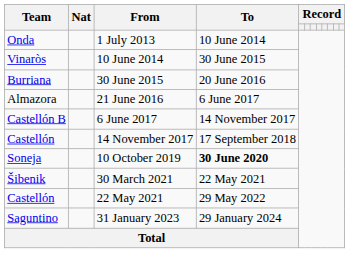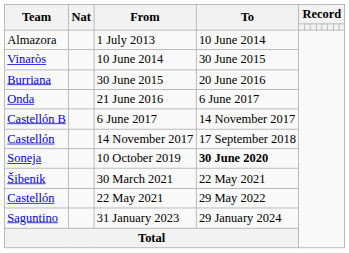 <table class=wikitable style="text-align: center">
 <tr>
 <th rowspan="2">Team</th>
 <th rowspan="2">Nat</th>
 <th rowspan="2">From</th>
 <th rowspan="2">To</th>
 <th colspan="8">Record</th>
 </tr>
 <tr>
 <th></th>
 <th></th>
 <th></th>
 <th></th>
 <th></th>
 <th></th>
 <th></th>
 <th></th>
 </tr>
 <tr>
-<td align=left><a href='#'>Onda</a></td>
+<td align=left>Almazora</td>
 <td></td>
 <td align=left>1 July 2013</td>
 <td align=left>10 June 2014<br></td>
 </tr>
 <tr>
 <td align=left><a href='#'>Vinaròs</a></td>
 <td></td>
 <td align=left>10 June 2014</td>
 <td align=left>30 June 2015<br></td>
 </tr>
 <tr>
 <td align=left><a href='#'>Burriana</a></td>
 <td></td>
 <td align=left>30 June 2015</td>
 <td align=left>20 June 2016<br></td>
 </tr>
 <tr>
-<td align=left>Almazora</td>
+<td align=left><a href='#'>Onda</a></td>
 <td></td>
 <td align=left>21 June 2016</td>
 <td align=left>6 June 2017<br></td>
 </tr>
 <tr>
 <td align=left><a href='#'>Castellón B</a></td>
 <td></td>
 <td align=left>6 June 2017</td>
 <td align=left>14 November 2017<br></td>
 </tr>
 <tr>
 <td align=left><a href='#'>Castellón</a></td>
 <td></td>
 <td align=left>14 November 2017</td>
 <td align=left>17 September 2018<br></td>
 </tr>
 <tr>
 <td align=left><a href='#'>Soneja</a></td>
 <td></td>
 <td align=left>10 October 2019</td>
 <td align=left><strong>30 June 2020<br></strong></td>
 </tr>
 <tr>
 <td align=left><a href='#'>Šibenik</a></td>
 <td></td>
 <td align=left>30 March 2021</td>
 <td align=left>22 May 2021<br></td>
 </tr>
 <tr>
 <td align=left><a href='#'>Castellón</a></td>
 <td></td>
 <td align=left>22 May 2021</td>
 <td align=left>29 May 2022<br></td>
 </tr>
 <tr>
 <td align=left><a href='#'>Saguntino</a></td>
 <td></td>
 <td align=left>31 January 2023</td>
 <td align=left>29 January 2024<br></td>
 </tr>
 <tr>
 <th colspan=4>Total<br></th>
 </tr>
 </table>
